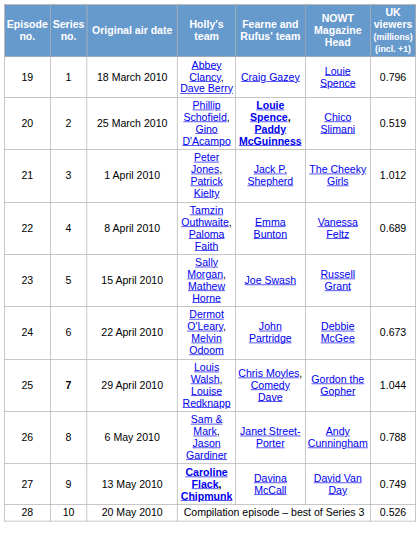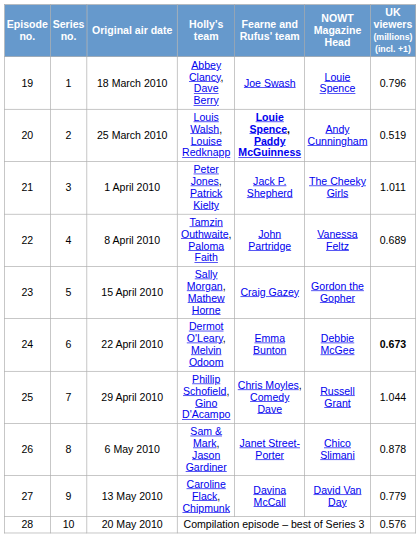 <table class="wikitable" style="width:100%; background:#fff; text-align:center;">
 <tr style="color:White">
 <th style="background:#69c; width:20px;">Episode<br>no.</th>
 <th style="background:#69c; width:20px;">Series<br>no.</th>
 <th style="background:#69c; width:130px;">Original air date</th>
 <th style="background:#69c;">Holly's team</th>
 <th style="background:#69c;">Fearne and Rufus' team</th>
 <th style="background:#69c;">NOWT Magazine Head</th>
 <th style="background:#69c;">UK viewers <small>(millions)</small><br><small>(incl. +1)</small></th>
 </tr>
 <tr>
 <td>19</td>
 <td>1</td>
 <td>18 March 2010</td>
 <td><a href='#'>Abbey Clancy</a>, <a href='#'>Dave Berry</a></td>
-<td><a href='#'>Craig Gazey</a></td>
+<td><a href='#'>Joe Swash</a></td>
 <td><a href='#'>Louie Spence</a></td>
 <td>0.796</td>
 </tr>
 <tr>
 <td>20</td>
 <td>2</td>
 <td>25 March 2010</td>
-<td><a href='#'>Phillip Schofield</a>, <a href='#'>Gino D'Acampo</a></td>
+<td><a href='#'>Louis Walsh</a>, <a href='#'>Louise Redknapp</a></td>
 <td><strong><a href='#'>Louie Spence</a>, <a href='#'>Paddy McGuinness</a></strong></td>
-<td><a href='#'>Chico Slimani</a></td>
+<td><a href='#'>Andy Cunningham</a></td>
 <td>0.519</td>
 </tr>
 <tr>
 <td>21</td>
 <td>3</td>
 <td>1 April 2010</td>
 <td><a href='#'>Peter Jones</a>, <a href='#'>Patrick Kielty</a></td>
 <td><a href='#'>Jack P. Shepherd</a></td>
 <td><a href='#'>The Cheeky Girls</a></td>
-<td>1.012</td>
+<td>1.011</td>
 </tr>
 <tr>
 <td>22</td>
 <td>4</td>
 <td>8 April 2010</td>
 <td><a href='#'>Tamzin Outhwaite</a>, <a href='#'>Paloma Faith</a></td>
-<td><a href='#'>Emma Bunton</a></td>
+<td><a href='#'>John Partridge</a></td>
 <td><a href='#'>Vanessa Feltz</a></td>
 <td>0.689</td>
 </tr>
 <tr>
 <td>23</td>
 <td>5</td>
 <td>15 April 2010</td>
 <td><a href='#'>Sally Morgan</a>, <a href='#'>Mathew Horne</a></td>
-<td><a href='#'>Joe Swash</a></td>
-<td><a href='#'>Russell Grant</a></td>
+<td><a href='#'>Craig Gazey</a></td>
+<td><a href='#'>Gordon the Gopher</a></td>
 <td></td>
 </tr>
 <tr>
 <td>24</td>
 <td>6</td>
 <td>22 April 2010</td>
 <td><a href='#'>Dermot O'Leary</a>, <a href='#'>Melvin Odoom</a></td>
-<td><a href='#'>John Partridge</a></td>
+<td><a href='#'>Emma Bunton</a></td>
 <td><a href='#'>Debbie McGee</a></td>
-<td>0.673</td>
+<td><strong>0.673</strong></td>
 </tr>
 <tr>
 <td>25</td>
-<td><strong>7</strong></td>
+<td>7</td>
 <td>29 April 2010</td>
-<td><a href='#'>Louis Walsh</a>, <a href='#'>Louise Redknapp</a></td>
+<td><a href='#'>Phillip Schofield</a>, <a href='#'>Gino D'Acampo</a></td>
 <td><a href='#'>Chris Moyles</a>, <a href='#'>Comedy Dave</a></td>
-<td><a href='#'>Gordon the Gopher</a></td>
+<td><a href='#'>Russell Grant</a></td>
 <td>1.044</td>
 </tr>
 <tr>
 <td>26</td>
 <td>8</td>
 <td>6 May 2010</td>
 <td><a href='#'>Sam & Mark</a>, <a href='#'>Jason Gardiner</a></td>
 <td><a href='#'>Janet Street-Porter</a></td>
-<td><a href='#'>Andy Cunningham</a></td>
-<td>0.788</td>
+<td><a href='#'>Chico Slimani</a></td>
+<td>0.878</td>
 </tr>
 <tr>
 <td>27</td>
 <td>9</td>
 <td>13 May 2010</td>
-<td><strong><a href='#'>Caroline Flack</a>, <a href='#'>Chipmunk</a></strong></td>
+<td><a href='#'>Caroline Flack</a>, <a href='#'>Chipmunk</a></td>
 <td><a href='#'>Davina McCall</a></td>
 <td><a href='#'>David Van Day</a></td>
-<td>0.749</td>
+<td>0.779</td>
 </tr>
 <tr>
 <td>28</td>
 <td>10</td>
 <td>20 May 2010</td>
 <td colspan=3>Compilation episode – best of Series 3</td>
-<td>0.526</td>
+<td>0.576</td>
 </tr>
 </table>
